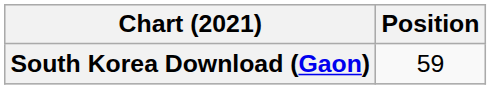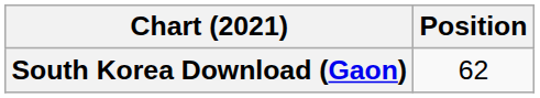 <table class="wikitable plainrowheaders" style="text-align:center">
 <tr>
 <th scope="col">Chart (2021)</th>
 <th scope="col">Position</th>
 </tr>
 <tr>
 <th scope="row">South Korea Download (<a href='#'>Gaon</a>)</th>
-<td>59</td>
+<td>62</td>
 </tr>
 </table>
